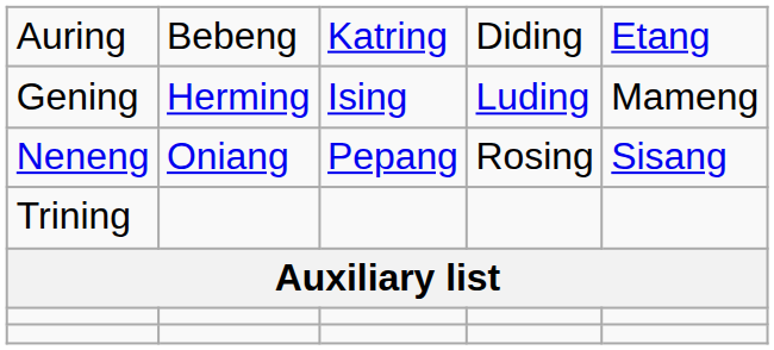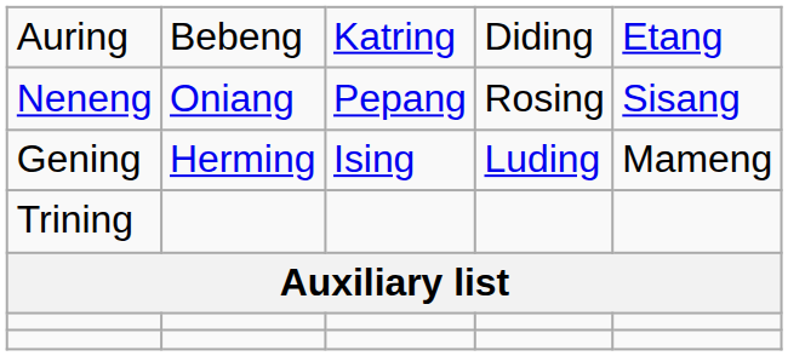 <table class="wikitable" align=right>
 <tr>
 <td>Auring</td>
 <td>Bebeng</td>
 <td><a href='#'>Katring</a></td>
 <td>Diding</td>
 <td><a href='#'>Etang</a></td>
 </tr>
 <tr>
+<td><a href='#'>Neneng</a></td>
+<td><a href='#'>Oniang</a></td>
+<td><a href='#'>Pepang</a></td>
+<td>Rosing</td>
+<td><a href='#'>Sisang</a></td>
+</tr>
+<tr>
 <td>Gening</td>
 <td><a href='#'>Herming</a></td>
 <td><a href='#'>Ising</a></td>
 <td><a href='#'>Luding</a></td>
 <td>Mameng</td>
-</tr>
-<tr>
-<td><a href='#'>Neneng</a></td>
-<td><a href='#'>Oniang</a></td>
-<td><a href='#'>Pepang</a></td>
-<td>Rosing</td>
-<td><a href='#'>Sisang</a></td>
 </tr>
 <tr>
 <td>Trining</td>
 <td></td>
 <td></td>
 <td></td>
 <td></td>
 </tr>
 <tr>
 <th colspan=5>Auxiliary list</th>
 </tr>
 <tr>
 <td></td>
 <td></td>
 <td></td>
 <td></td>
 <td></td>
 </tr>
 <tr>
 <td></td>
 <td></td>
 <td></td>
 <td></td>
 <td></td>
 </tr>
 </table>
